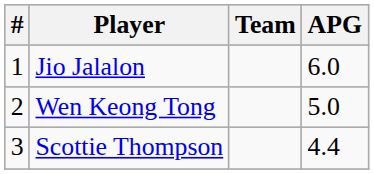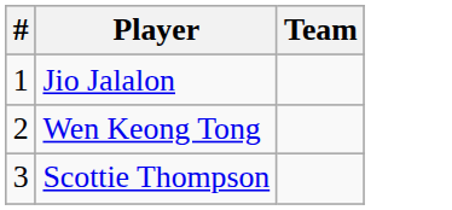 <table class=wikitable>
 <tr>
 <th>#</th>
 <th>Player</th>
 <th>Team</th>
-<th>APG</th>
 </tr>
 <tr>
 <td>1</td>
 <td><a href='#'>Jio Jalalon</a></td>
 <td></td>
-<td>6.0</td>
 </tr>
 <tr>
 <td>2</td>
 <td><a href='#'>Wen Keong Tong</a></td>
 <td></td>
-<td>5.0</td>
 </tr>
 <tr>
 <td>3</td>
 <td><a href='#'>Scottie Thompson</a></td>
 <td></td>
-<td>4.4</td>
 </tr>
 </table>
